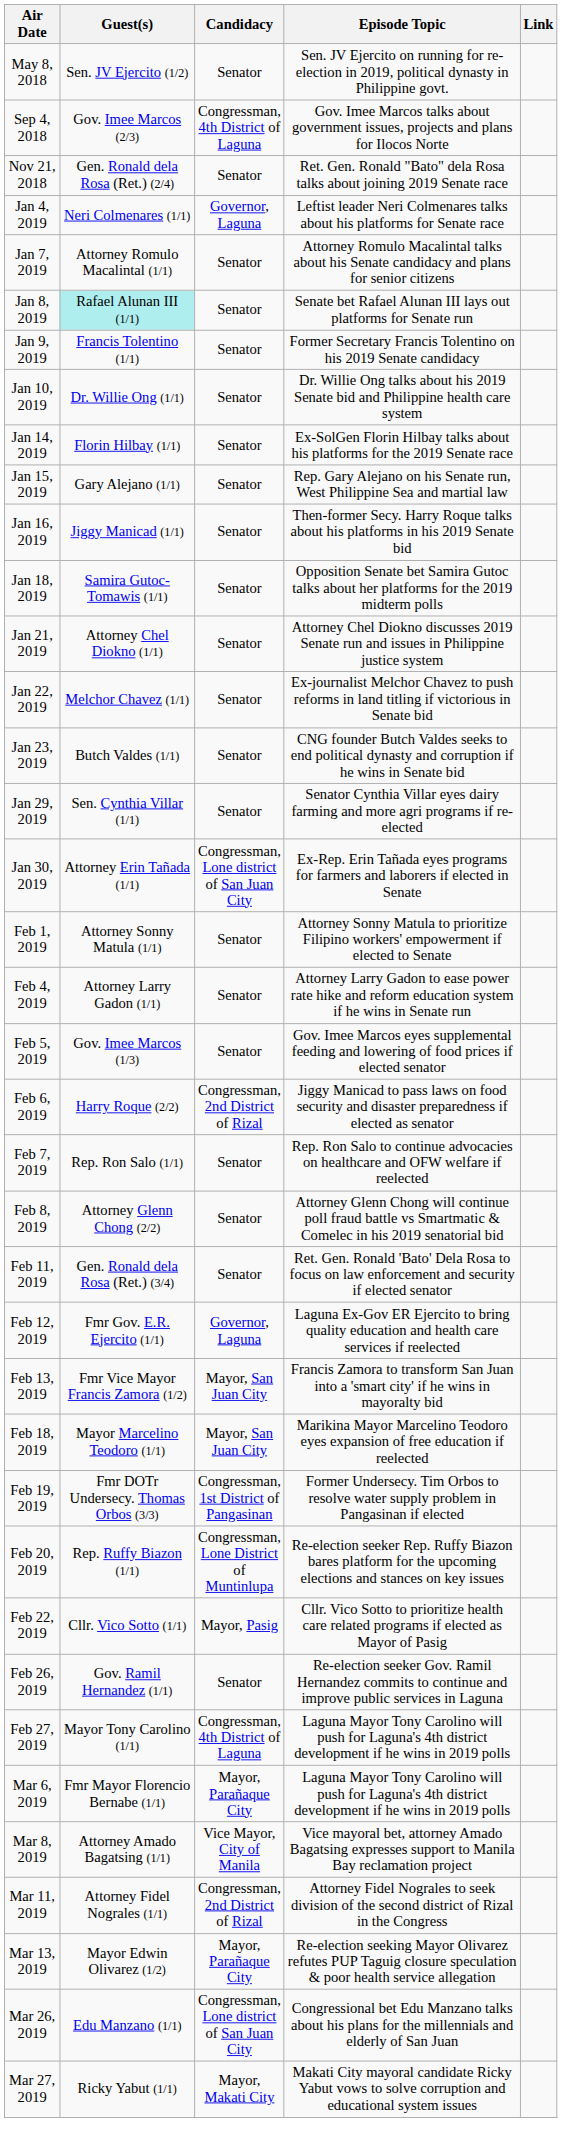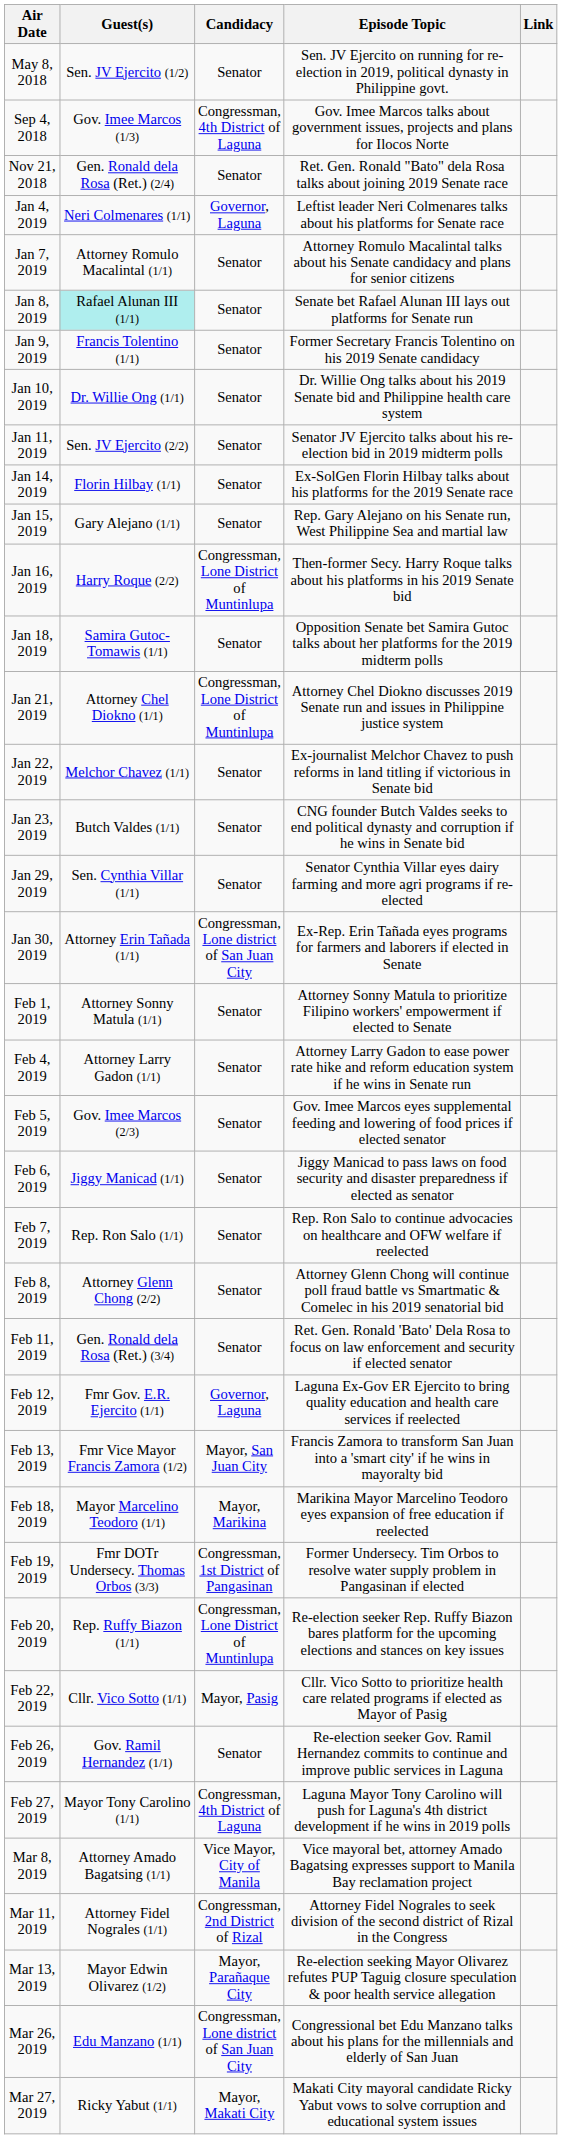 <table class="wikitable sortable" style="text-align:center">
 <tr>
 <th width="60">Air Date</th>
 <th width="160">Guest(s)</th>
 <th width="30">Candidacy</th>
 <th width="300">Episode Topic</th>
 <th width="30">Link</th>
 </tr>
 <tr>
 <td>May 8, 2018</td>
 <td>Sen. <a href='#'>JV Ejercito</a> <small>(1/2)</small></td>
 <td>Senator</td>
 <td>Sen. JV Ejercito on running for re-election in 2019, political dynasty in Philippine govt.</td>
 <td></td>
 </tr>
 <tr>
 <td>Sep 4, 2018</td>
-<td>Gov. <a href='#'>Imee Marcos</a> <small>(2/3)</small></td>
+<td>Gov. <a href='#'>Imee Marcos</a> <small>(1/3)</small></td>
 <td>Congressman, <a href='#'>4th District</a> of <a href='#'>Laguna</a></td>
 <td>Gov. Imee Marcos talks about government issues, projects and plans for Ilocos Norte</td>
 <td></td>
 </tr>
 <tr>
 <td>Nov 21, 2018</td>
 <td>Gen. <a href='#'>Ronald dela Rosa</a> (Ret.) <small>(2/4)</small></td>
 <td>Senator</td>
 <td>Ret. Gen. Ronald "Bato" dela Rosa talks about joining 2019 Senate race</td>
 <td></td>
 </tr>
 <tr>
 <td>Jan 4, 2019</td>
 <td><a href='#'>Neri Colmenares</a> <small>(1/1)</small></td>
 <td><a href='#'>Governor</a>, <a href='#'>Laguna</a></td>
 <td>Leftist leader Neri Colmenares talks about his platforms for Senate race</td>
 <td></td>
 </tr>
 <tr>
 <td>Jan 7, 2019</td>
 <td>Attorney Romulo Macalintal <small>(1/1)</small></td>
 <td>Senator</td>
 <td>Attorney Romulo Macalintal talks about his Senate candidacy and plans for senior citizens</td>
 <td></td>
 </tr>
 <tr>
 <td>Jan 8, 2019</td>
 <td style="background: paleturquoise;">Rafael Alunan III <small>(1/1)</small></td>
 <td>Senator</td>
 <td>Senate bet Rafael Alunan III lays out platforms for Senate run</td>
 <td></td>
 </tr>
 <tr>
 <td>Jan 9, 2019</td>
 <td><a href='#'>Francis Tolentino</a> <small>(1/1)</small></td>
 <td>Senator</td>
 <td>Former Secretary Francis Tolentino on his 2019 Senate candidacy</td>
 <td></td>
 </tr>
 <tr>
 <td>Jan 10, 2019</td>
 <td><a href='#'>Dr. Willie Ong</a> <small>(1/1)</small></td>
 <td>Senator</td>
 <td>Dr. Willie Ong talks about his 2019 Senate bid and Philippine health care system</td>
 <td></td>
 </tr>
 <tr>
+<td>Jan 11, 2019</td>
+<td>Sen. <a href='#'>JV Ejercito</a> <small>(2/2)</small></td>
+<td>Senator</td>
+<td>Senator JV Ejercito talks about his re-election bid in 2019 midterm polls</td>
+<td></td>
+</tr>
+<tr>
 <td>Jan 14, 2019</td>
 <td><a href='#'>Florin Hilbay</a> <small>(1/1)</small></td>
 <td>Senator</td>
 <td>Ex-SolGen Florin Hilbay talks about his platforms for the 2019 Senate race</td>
 <td></td>
 </tr>
 <tr>
 <td>Jan 15, 2019</td>
 <td>Gary Alejano <small>(1/1)</small></td>
 <td>Senator</td>
 <td>Rep. Gary Alejano on his Senate run, West Philippine Sea and martial law</td>
 <td></td>
 </tr>
 <tr>
 <td>Jan 16, 2019</td>
-<td><a href='#'>Jiggy Manicad</a> <small>(1/1)</small></td>
-<td>Senator</td>
+<td><a href='#'>Harry Roque</a> <small>(2/2)</small></td>
+<td>Congressman, <a href='#'>Lone District</a> of <a href='#'>Muntinlupa</a></td>
 <td>Then-former Secy. Harry Roque talks about his platforms in his 2019 Senate bid</td>
 <td></td>
 </tr>
 <tr>
 <td>Jan 18, 2019</td>
 <td><a href='#'>Samira Gutoc-Tomawis</a> <small>(1/1)</small></td>
 <td>Senator</td>
 <td>Opposition Senate bet Samira Gutoc talks about her platforms for the 2019 midterm polls</td>
 <td></td>
 </tr>
 <tr>
 <td>Jan 21, 2019</td>
 <td>Attorney <a href='#'>Chel Diokno</a> <small>(1/1)</small></td>
-<td>Senator</td>
+<td>Congressman, <a href='#'>Lone District</a> of <a href='#'>Muntinlupa</a></td>
 <td>Attorney Chel Diokno discusses 2019 Senate run and issues in Philippine justice system</td>
 <td></td>
 </tr>
 <tr>
 <td>Jan 22, 2019</td>
 <td><a href='#'>Melchor Chavez</a> <small>(1/1)</small></td>
 <td>Senator</td>
 <td>Ex-journalist Melchor Chavez to push reforms in land titling if victorious in Senate bid</td>
 <td></td>
 </tr>
 <tr>
 <td>Jan 23, 2019</td>
 <td>Butch Valdes <small>(1/1)</small></td>
 <td>Senator</td>
 <td>CNG founder Butch Valdes seeks to end political dynasty and corruption if he wins in Senate bid</td>
 <td></td>
 </tr>
 <tr>
 <td>Jan 29, 2019</td>
 <td>Sen. <a href='#'>Cynthia Villar</a> <small>(1/1)</small></td>
 <td>Senator</td>
 <td>Senator Cynthia Villar eyes dairy farming and more agri programs if re-elected</td>
 <td></td>
 </tr>
 <tr>
 <td>Jan 30, 2019</td>
 <td>Attorney <a href='#'>Erin Tañada</a> <small>(1/1)</small></td>
 <td>Congressman, <a href='#'>Lone district</a> of <a href='#'>San Juan City</a></td>
 <td>Ex-Rep. Erin Tañada eyes programs for farmers and laborers if elected in Senate</td>
 <td></td>
 </tr>
 <tr>
 <td>Feb 1, 2019</td>
 <td>Attorney Sonny Matula <small>(1/1)</small></td>
 <td>Senator</td>
 <td>Attorney Sonny Matula to prioritize Filipino workers' empowerment if elected to Senate</td>
 <td></td>
 </tr>
 <tr>
 <td>Feb 4, 2019</td>
 <td>Attorney Larry Gadon <small>(1/1)</small></td>
 <td>Senator</td>
 <td>Attorney Larry Gadon to ease power rate hike and reform education system if he wins in Senate run</td>
 <td></td>
 </tr>
 <tr>
 <td>Feb 5, 2019</td>
-<td>Gov. <a href='#'>Imee Marcos</a> <small>(1/3)</small></td>
+<td>Gov. <a href='#'>Imee Marcos</a> <small>(2/3)</small></td>
 <td>Senator</td>
 <td>Gov. Imee Marcos eyes supplemental feeding and lowering of food prices if elected senator</td>
 <td></td>
 </tr>
 <tr>
 <td>Feb 6, 2019</td>
-<td><a href='#'>Harry Roque</a> <small>(2/2)</small></td>
-<td>Congressman, <a href='#'>2nd District</a> of <a href='#'>Rizal</a></td>
+<td><a href='#'>Jiggy Manicad</a> <small>(1/1)</small></td>
+<td>Senator</td>
 <td>Jiggy Manicad to pass laws on food security and disaster preparedness if elected as senator</td>
 <td></td>
 </tr>
 <tr>
 <td>Feb 7, 2019</td>
 <td>Rep. Ron Salo <small>(1/1)</small></td>
 <td>Senator</td>
 <td>Rep. Ron Salo to continue advocacies on healthcare and OFW welfare if reelected</td>
 <td></td>
 </tr>
 <tr>
 <td>Feb 8, 2019</td>
 <td>Attorney <a href='#'>Glenn Chong</a> <small>(2/2)</small></td>
 <td>Senator</td>
 <td>Attorney Glenn Chong will continue poll fraud battle vs Smartmatic & Comelec in his 2019 senatorial bid</td>
 <td></td>
 </tr>
 <tr>
 <td>Feb 11, 2019</td>
 <td>Gen. <a href='#'>Ronald dela Rosa</a> (Ret.) <small>(3/4)</small></td>
 <td>Senator</td>
 <td>Ret. Gen. Ronald 'Bato' Dela Rosa to focus on law enforcement and security if elected senator</td>
 <td></td>
 </tr>
 <tr>
 <td>Feb 12, 2019</td>
 <td>Fmr Gov. <a href='#'>E.R. Ejercito</a> <small>(1/1)</small></td>
 <td><a href='#'>Governor</a>, <a href='#'>Laguna</a></td>
 <td>Laguna Ex-Gov ER Ejercito to bring quality education and health care services if reelected</td>
 <td></td>
 </tr>
 <tr>
 <td>Feb 13, 2019</td>
 <td>Fmr Vice Mayor <a href='#'>Francis Zamora</a> <small>(1/2)</small></td>
 <td>Mayor, <a href='#'>San Juan City</a></td>
 <td>Francis Zamora to transform San Juan into a 'smart city' if he wins in mayoralty bid</td>
 <td></td>
 </tr>
 <tr>
 <td>Feb 18, 2019</td>
 <td>Mayor <a href='#'>Marcelino Teodoro</a> <small>(1/1)</small></td>
-<td>Mayor, <a href='#'>San Juan City</a></td>
+<td>Mayor, <a href='#'>Marikina</a></td>
 <td>Marikina Mayor Marcelino Teodoro eyes expansion of free education if reelected</td>
 <td></td>
 </tr>
 <tr>
 <td>Feb 19, 2019</td>
 <td>Fmr DOTr Undersecy. <a href='#'>Thomas Orbos</a> <small>(3/3)</small></td>
 <td>Congressman, <a href='#'>1st District</a> of <a href='#'>Pangasinan</a></td>
 <td>Former Undersecy. Tim Orbos to resolve water supply problem in Pangasinan if elected</td>
 <td></td>
 </tr>
 <tr>
 <td>Feb 20, 2019</td>
 <td>Rep. <a href='#'>Ruffy Biazon</a> <small>(1/1)</small></td>
 <td>Congressman, <a href='#'>Lone District</a> of <a href='#'>Muntinlupa</a></td>
 <td>Re-election seeker Rep. Ruffy Biazon bares platform for the upcoming elections and stances on key issues</td>
 <td></td>
 </tr>
 <tr>
 <td>Feb 22, 2019</td>
 <td>Cllr. <a href='#'>Vico Sotto</a> <small>(1/1)</small></td>
 <td>Mayor, <a href='#'>Pasig</a></td>
 <td>Cllr. Vico Sotto to prioritize health care related programs if elected as Mayor of Pasig</td>
 <td></td>
 </tr>
 <tr>
 <td>Feb 26, 2019</td>
 <td>Gov. <a href='#'>Ramil Hernandez</a> <small>(1/1)</small></td>
 <td>Senator</td>
 <td>Re-election seeker Gov. Ramil Hernandez commits to continue and improve public services in Laguna</td>
 <td></td>
 </tr>
 <tr>
 <td>Feb 27, 2019</td>
 <td>Mayor Tony Carolino <small>(1/1)</small></td>
 <td>Congressman, <a href='#'>4th District</a> of <a href='#'>Laguna</a></td>
 <td>Laguna Mayor Tony Carolino will push for Laguna's 4th district development if he wins in 2019 polls</td>
 <td></td>
 </tr>
 <tr>
-<td>Mar 6, 2019</td>
-<td>Fmr Mayor Florencio Bernabe <small>(1/1)</small></td>
-<td>Mayor, <a href='#'>Parañaque City</a></td>
-<td>Laguna Mayor Tony Carolino will push for Laguna's 4th district development if he wins in 2019 polls</td>
-<td></td>
-</tr>
-<tr>
 <td>Mar 8, 2019</td>
 <td>Attorney Amado Bagatsing <small>(1/1)</small></td>
 <td>Vice Mayor, <a href='#'>City of Manila</a></td>
 <td>Vice mayoral bet, attorney Amado Bagatsing expresses support to Manila Bay reclamation project</td>
 <td></td>
 </tr>
 <tr>
 <td>Mar 11, 2019</td>
 <td>Attorney Fidel Nograles <small>(1/1)</small></td>
 <td>Congressman, <a href='#'>2nd District</a> of <a href='#'>Rizal</a></td>
 <td>Attorney Fidel Nograles to seek division of the second district of Rizal in the Congress</td>
 <td></td>
 </tr>
 <tr>
 <td>Mar 13, 2019</td>
 <td>Mayor Edwin Olivarez <small>(1/2)</small></td>
 <td>Mayor, <a href='#'>Parañaque City</a></td>
 <td>Re-election seeking Mayor Olivarez refutes PUP Taguig closure speculation & poor health service allegation</td>
 <td></td>
 </tr>
 <tr>
 <td>Mar 26, 2019</td>
 <td><a href='#'>Edu Manzano</a> <small>(1/1)</small></td>
 <td>Congressman, <a href='#'>Lone district</a> of <a href='#'>San Juan City</a></td>
 <td>Congressional bet Edu Manzano talks about his plans for the millennials and elderly of San Juan</td>
 <td></td>
 </tr>
 <tr>
 <td>Mar 27, 2019</td>
 <td>Ricky Yabut <small>(1/1)</small></td>
 <td>Mayor, <a href='#'>Makati City</a></td>
 <td>Makati City mayoral candidate Ricky Yabut vows to solve corruption and educational system issues</td>
 <td></td>
 </tr>
 </table>
